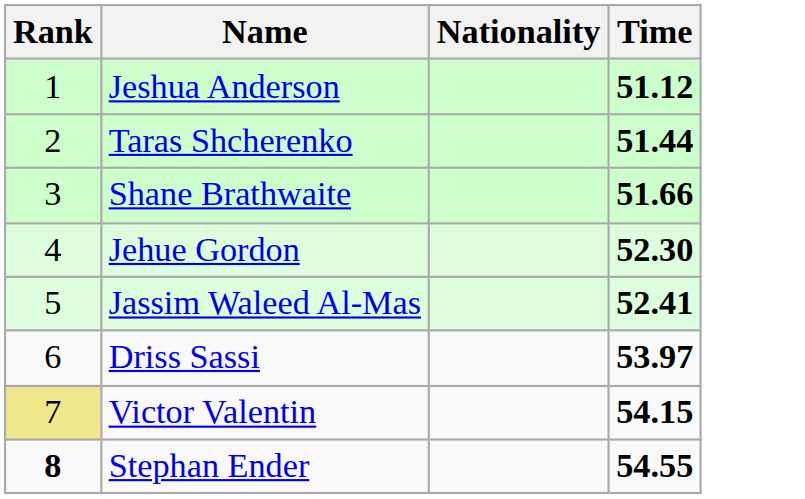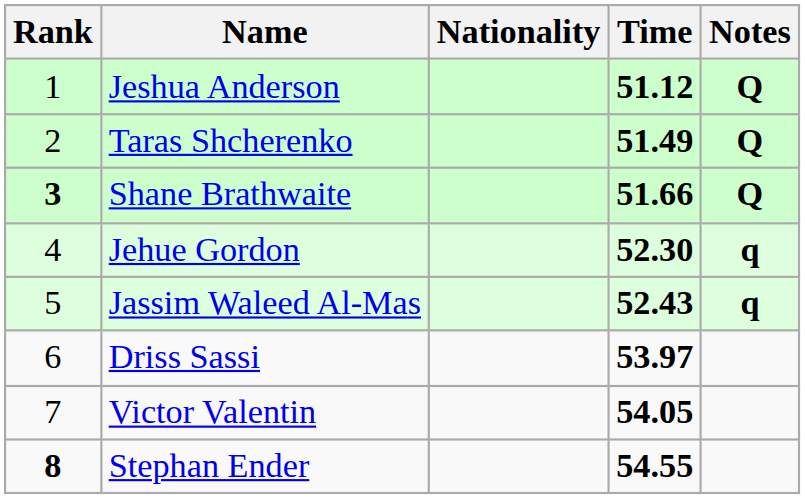 <table class="wikitable sortable" style="text-align:center">
 <tr>
 <th>Rank</th>
 <th>Name</th>
 <th>Nationality</th>
 <th>Time</th>
+<th>Notes</th>
 </tr>
 <tr bgcolor=ccffcc>
 <td>1</td>
 <td align=left><a href='#'>Jeshua Anderson</a></td>
 <td align=left></td>
 <td><strong>51.12</strong></td>
+<td><strong>Q</strong></td>
 </tr>
 <tr bgcolor=ccffcc>
 <td>2</td>
 <td align=left><a href='#'>Taras Shcherenko</a></td>
 <td align=left></td>
-<td><strong>51.44</strong></td>
+<td><strong>51.49</strong></td>
+<td><strong>Q</strong></td>
 </tr>
 <tr bgcolor=ccffcc>
-<td>3</td>
+<td><strong>3</strong></td>
 <td align=left><a href='#'>Shane Brathwaite</a></td>
 <td align=left></td>
 <td><strong>51.66</strong></td>
+<td><strong>Q</strong></td>
 </tr>
 <tr bgcolor=ddffdd>
 <td>4</td>
 <td align=left><a href='#'>Jehue Gordon</a></td>
 <td align=left></td>
 <td><strong>52.30</strong></td>
+<td><strong>q</strong></td>
 </tr>
 <tr bgcolor=ddffdd>
 <td>5</td>
 <td align=left><a href='#'>Jassim Waleed Al-Mas</a></td>
 <td align=left></td>
-<td><strong>52.41</strong></td>
+<td><strong>52.43</strong></td>
+<td><strong>q</strong></td>
 </tr>
 <tr>
 <td>6</td>
 <td align=left><a href='#'>Driss Sassi</a></td>
 <td align=left></td>
 <td><strong>53.97</strong></td>
+<td></td>
 </tr>
 <tr>
-<td style="background: khaki;">7</td>
+<td>7</td>
 <td align=left><a href='#'>Victor Valentin</a></td>
 <td align=left></td>
-<td><strong>54.15</strong></td>
+<td><strong>54.05</strong></td>
+<td></td>
 </tr>
 <tr>
 <td><strong>8</strong></td>
 <td align=left><a href='#'>Stephan Ender</a></td>
 <td align=left></td>
 <td><strong>54.55</strong></td>
+<td></td>
 </tr>
 </table>
